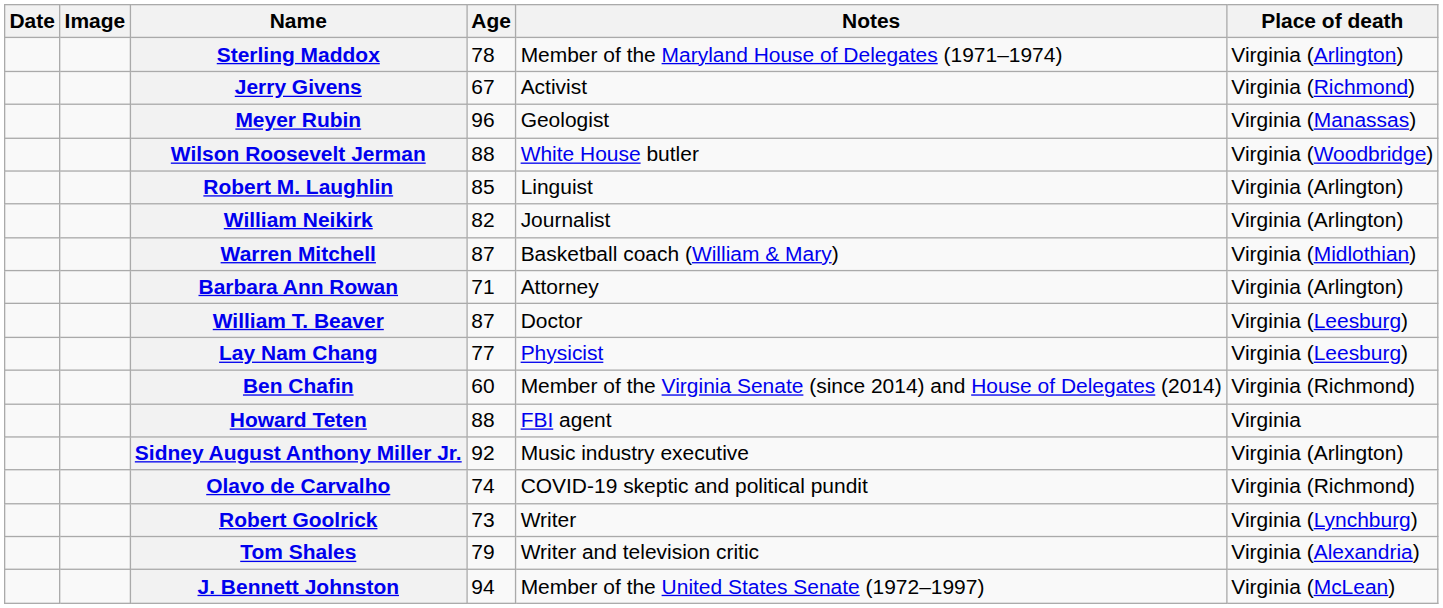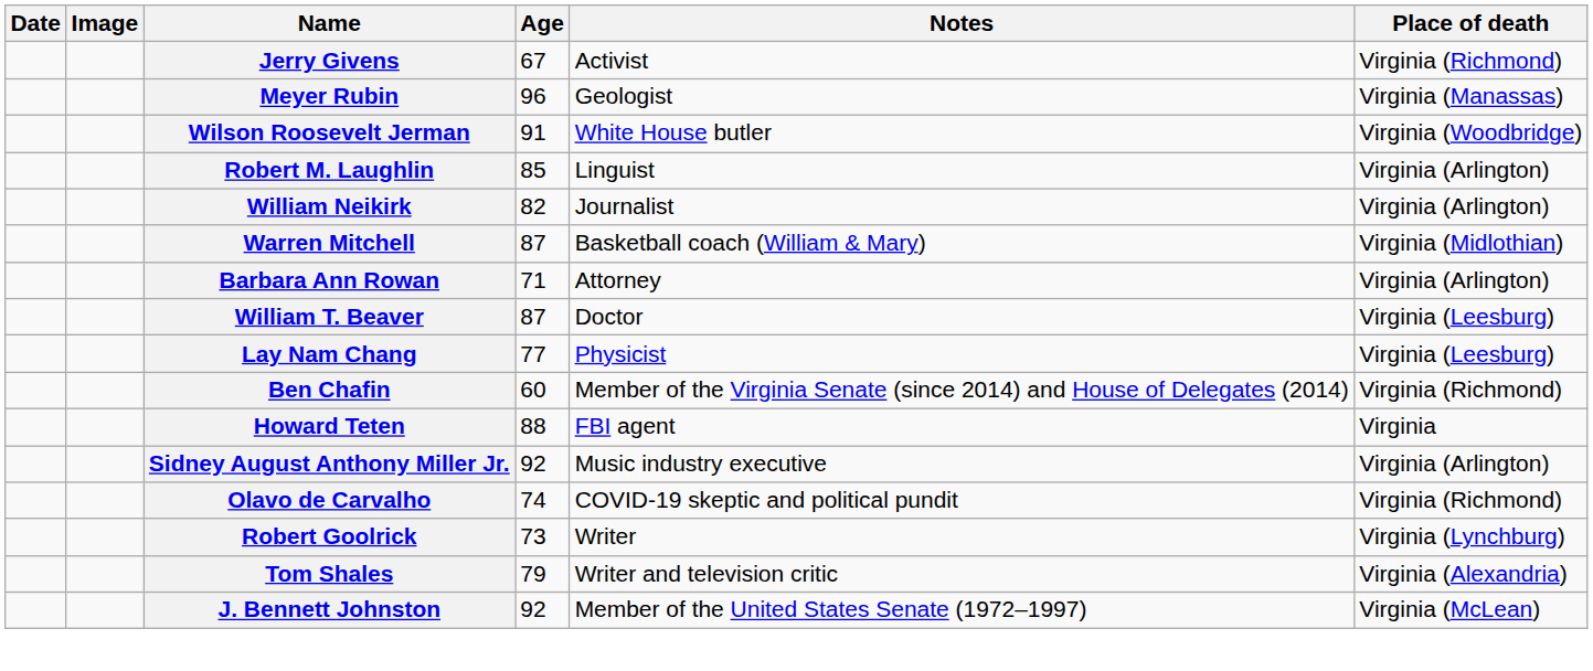 <table class="wikitable sortable plainrowheaders">
 <tr valign=bottom>
 <th scope="col">Date</th>
 <th scope="col">Image</th>
 <th scope="col">Name</th>
 <th scope="col">Age</th>
 <th scope="col">Notes</th>
 <th scope="col">Place of death</th>
-</tr>
-<tr>
-<td></td>
-<td></td>
-<th scope="row"><a href='#'>Sterling Maddox</a></th>
-<td>78</td>
-<td>Member of the <a href='#'>Maryland House of Delegates</a> (1971–1974)</td>
-<td>Virginia (<a href='#'>Arlington</a>)</td>
 </tr>
 <tr>
 <td></td>
 <td></td>
 <th scope="row"><a href='#'>Jerry Givens</a></th>
 <td>67</td>
 <td>Activist</td>
 <td>Virginia (<a href='#'>Richmond</a>)</td>
 </tr>
 <tr>
 <td></td>
 <td></td>
 <th scope="row"><a href='#'>Meyer Rubin</a></th>
 <td>96</td>
 <td>Geologist</td>
 <td>Virginia (<a href='#'>Manassas</a>)</td>
 </tr>
 <tr>
 <td></td>
 <td></td>
 <th scope="row"><a href='#'>Wilson Roosevelt Jerman</a></th>
-<td>88</td>
+<td>91</td>
 <td><a href='#'>White House</a> butler</td>
 <td>Virginia (<a href='#'>Woodbridge</a>)</td>
 </tr>
 <tr>
 <td></td>
 <td></td>
 <th scope="row"><a href='#'>Robert M. Laughlin</a></th>
 <td>85</td>
 <td>Linguist</td>
 <td>Virginia (Arlington)</td>
 </tr>
 <tr>
 <td></td>
 <td></td>
 <th scope="row"><a href='#'>William Neikirk</a></th>
 <td>82</td>
 <td>Journalist</td>
 <td>Virginia (Arlington)</td>
 </tr>
 <tr>
 <td></td>
 <td></td>
 <th scope="row"><a href='#'>Warren Mitchell</a></th>
 <td>87</td>
 <td>Basketball coach (<a href='#'>William & Mary</a>)</td>
 <td>Virginia (<a href='#'>Midlothian</a>)</td>
 </tr>
 <tr>
 <td></td>
 <td></td>
 <th scope="row"><a href='#'>Barbara Ann Rowan</a></th>
 <td>71</td>
 <td>Attorney</td>
 <td>Virginia (Arlington)</td>
 </tr>
 <tr>
 <td></td>
 <td></td>
 <th scope="row"><a href='#'>William T. Beaver</a></th>
 <td>87</td>
 <td>Doctor</td>
 <td>Virginia (<a href='#'>Leesburg</a>)</td>
 </tr>
 <tr>
 <td></td>
 <td></td>
 <th scope="row"><a href='#'>Lay Nam Chang</a></th>
 <td>77</td>
 <td><a href='#'>Physicist</a></td>
 <td>Virginia (<a href='#'>Leesburg</a>)</td>
 </tr>
 <tr>
 <td></td>
 <td></td>
 <th scope="row"><a href='#'>Ben Chafin</a></th>
 <td>60</td>
 <td>Member of the <a href='#'>Virginia Senate</a> (since 2014) and <a href='#'>House of Delegates</a> (2014)</td>
 <td>Virginia (Richmond)</td>
 </tr>
 <tr>
 <td></td>
 <td></td>
 <th scope="row"><a href='#'>Howard Teten</a></th>
 <td>88</td>
 <td><a href='#'>FBI</a> agent</td>
 <td>Virginia</td>
 </tr>
 <tr>
 <td></td>
 <td></td>
 <th scope="row"><a href='#'>Sidney August Anthony Miller Jr.</a></th>
 <td>92</td>
 <td>Music industry executive</td>
 <td>Virginia (Arlington)</td>
 </tr>
 <tr>
 <td></td>
 <td></td>
 <th scope="row"><a href='#'>Olavo de Carvalho</a></th>
 <td>74</td>
 <td>COVID-19 skeptic and political pundit</td>
 <td>Virginia (Richmond)</td>
 </tr>
 <tr>
 <td></td>
 <td></td>
 <th scope="row"><a href='#'>Robert Goolrick</a></th>
 <td>73</td>
 <td>Writer</td>
 <td>Virginia (<a href='#'>Lynchburg</a>)</td>
 </tr>
 <tr>
 <td></td>
 <td></td>
 <th scope="row"><a href='#'>Tom Shales</a></th>
 <td>79</td>
 <td>Writer and television critic</td>
 <td>Virginia (<a href='#'>Alexandria</a>)</td>
 </tr>
 <tr>
 <td></td>
 <td></td>
 <th scope="row"><a href='#'>J. Bennett Johnston</a></th>
-<td>94</td>
+<td>92</td>
 <td>Member of the <a href='#'>United States Senate</a> (1972–1997)</td>
 <td>Virginia (<a href='#'>McLean</a>)</td>
 </tr>
 </table>
